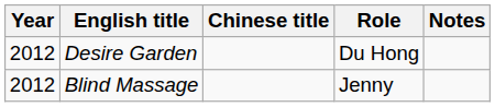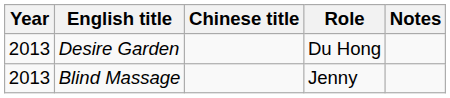 <table class="wikitable">
 <tr>
 <th>Year</th>
 <th>English title</th>
 <th>Chinese title</th>
 <th>Role</th>
 <th>Notes</th>
 </tr>
 <tr>
-<td>2012</td>
+<td>2013</td>
 <td><em>Desire Garden</em></td>
 <td></td>
 <td>Du Hong</td>
 <td></td>
 </tr>
 <tr>
-<td>2012</td>
+<td>2013</td>
 <td><em>Blind Massage</em></td>
 <td></td>
 <td>Jenny</td>
 <td></td>
 </tr>
 </table>
